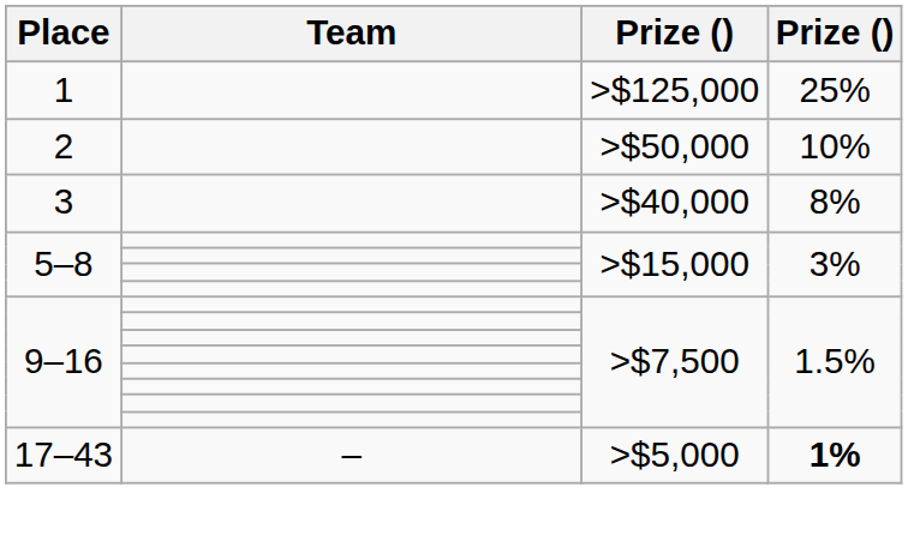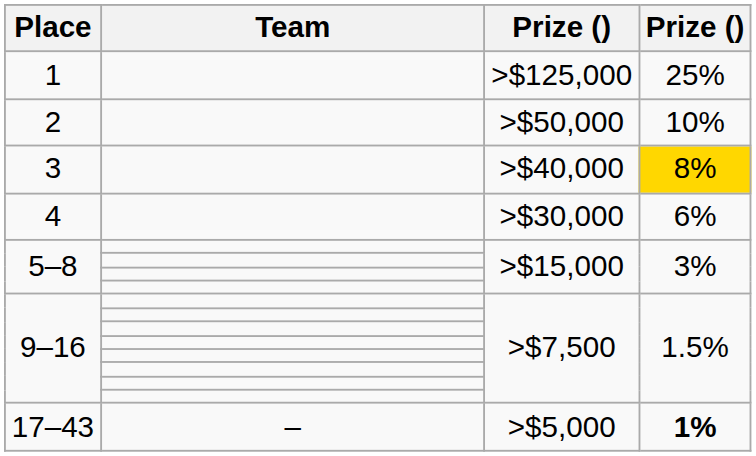 <table class="wikitable" style="text-align: center; white-space:nowrap">
 <tr>
 <th>Place</th>
 <th width="200px">Team</th>
 <th>Prize ()</th>
 <th>Prize ()</th>
 </tr>
 <tr>
 <td>1</td>
 <td style="text-align:left"></td>
 <td>>$125,000</td>
 <td>25%</td>
 </tr>
 <tr>
 <td>2</td>
 <td style="text-align:left"></td>
 <td>>$50,000</td>
 <td>10%</td>
 </tr>
 <tr>
 <td>3</td>
 <td style="text-align:left"></td>
 <td>>$40,000</td>
-<td>8%</td>
+<td style="background: gold;">8%</td>
+</tr>
+<tr>
+<td>4</td>
+<td style="text-align:left"></td>
+<td>>$30,000</td>
+<td>6%</td>
 </tr>
 <tr>
 <td rowspan="4">5–8</td>
 <td style="text-align:left"></td>
 <td rowspan="4">>$15,000</td>
 <td rowspan="4">3%</td>
 </tr>
 <tr>
 <td style="text-align:left"></td>
 </tr>
 <tr>
 <td style="text-align:left"></td>
 </tr>
 <tr>
 <td style="text-align:left"></td>
 </tr>
 <tr>
 <td rowspan="8">9–16</td>
 <td style="text-align:left"></td>
 <td rowspan="8">>$7,500</td>
 <td rowspan="8">1.5%</td>
 </tr>
 <tr>
 <td style="text-align:left"></td>
 </tr>
 <tr>
 <td style="text-align:left"></td>
 </tr>
 <tr>
 <td style="text-align:left"></td>
 </tr>
 <tr>
 <td style="text-align:left"></td>
 </tr>
 <tr>
 <td style="text-align:left"></td>
 </tr>
 <tr>
 <td style="text-align:left"></td>
 </tr>
 <tr>
 <td style="text-align:left"></td>
 </tr>
 <tr>
 <td>17–43</td>
 <td>–</td>
 <td>>$5,000</td>
 <td><strong>1%</strong></td>
 </tr>
 </table>
